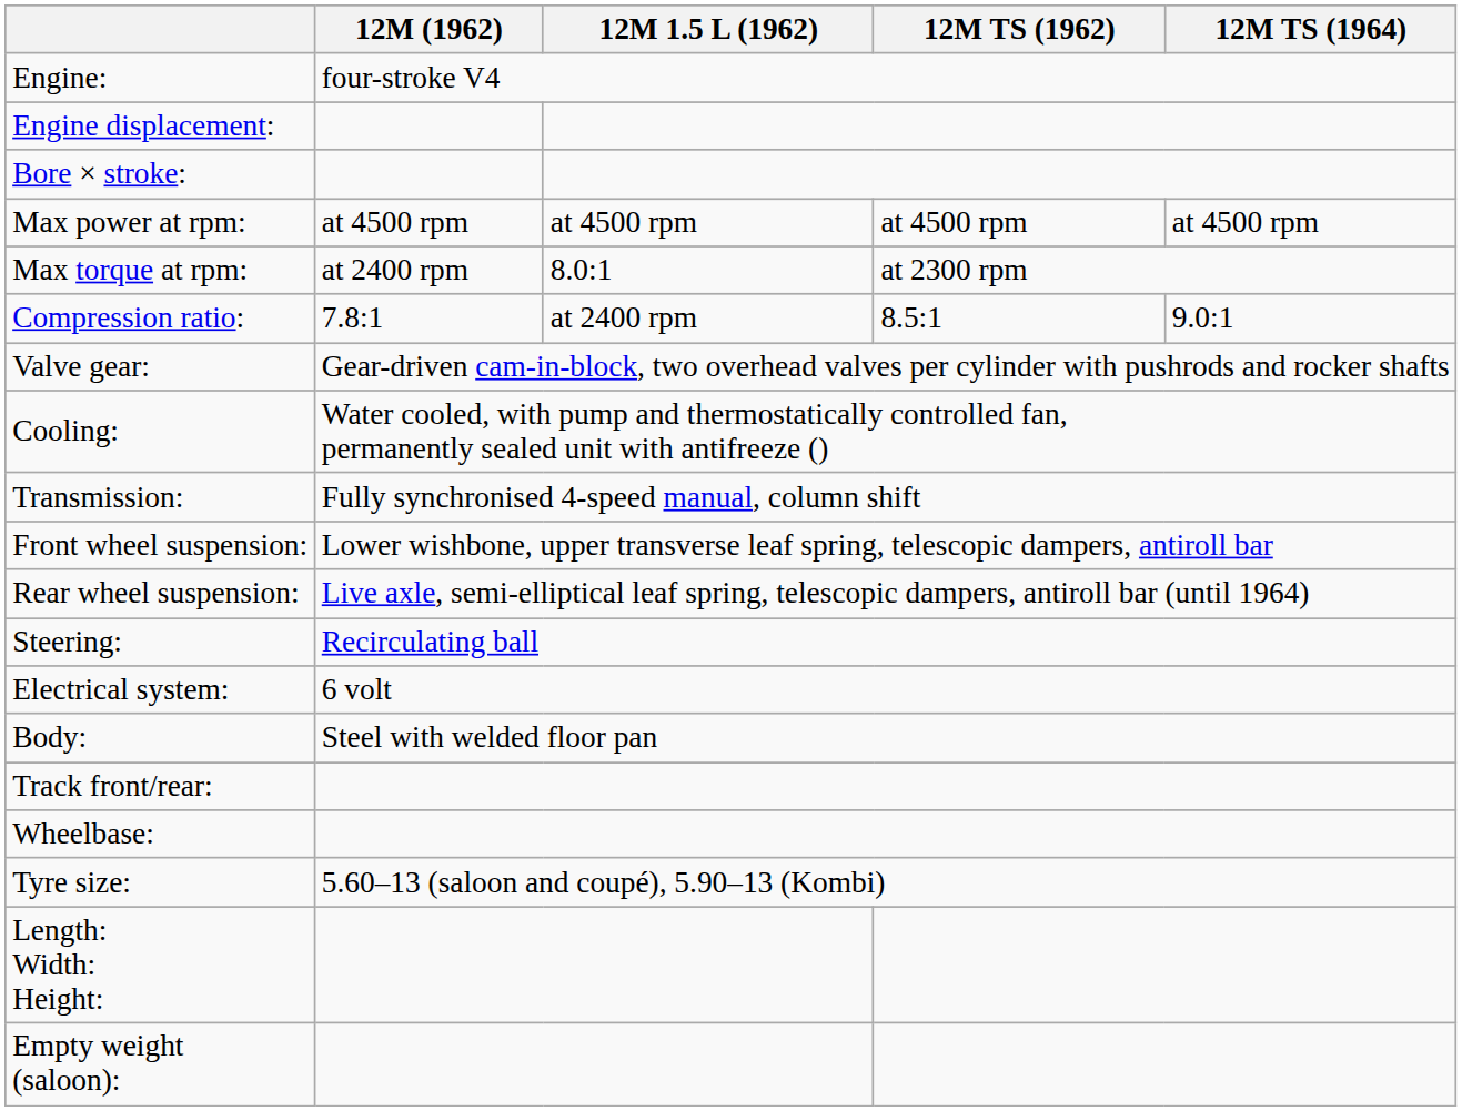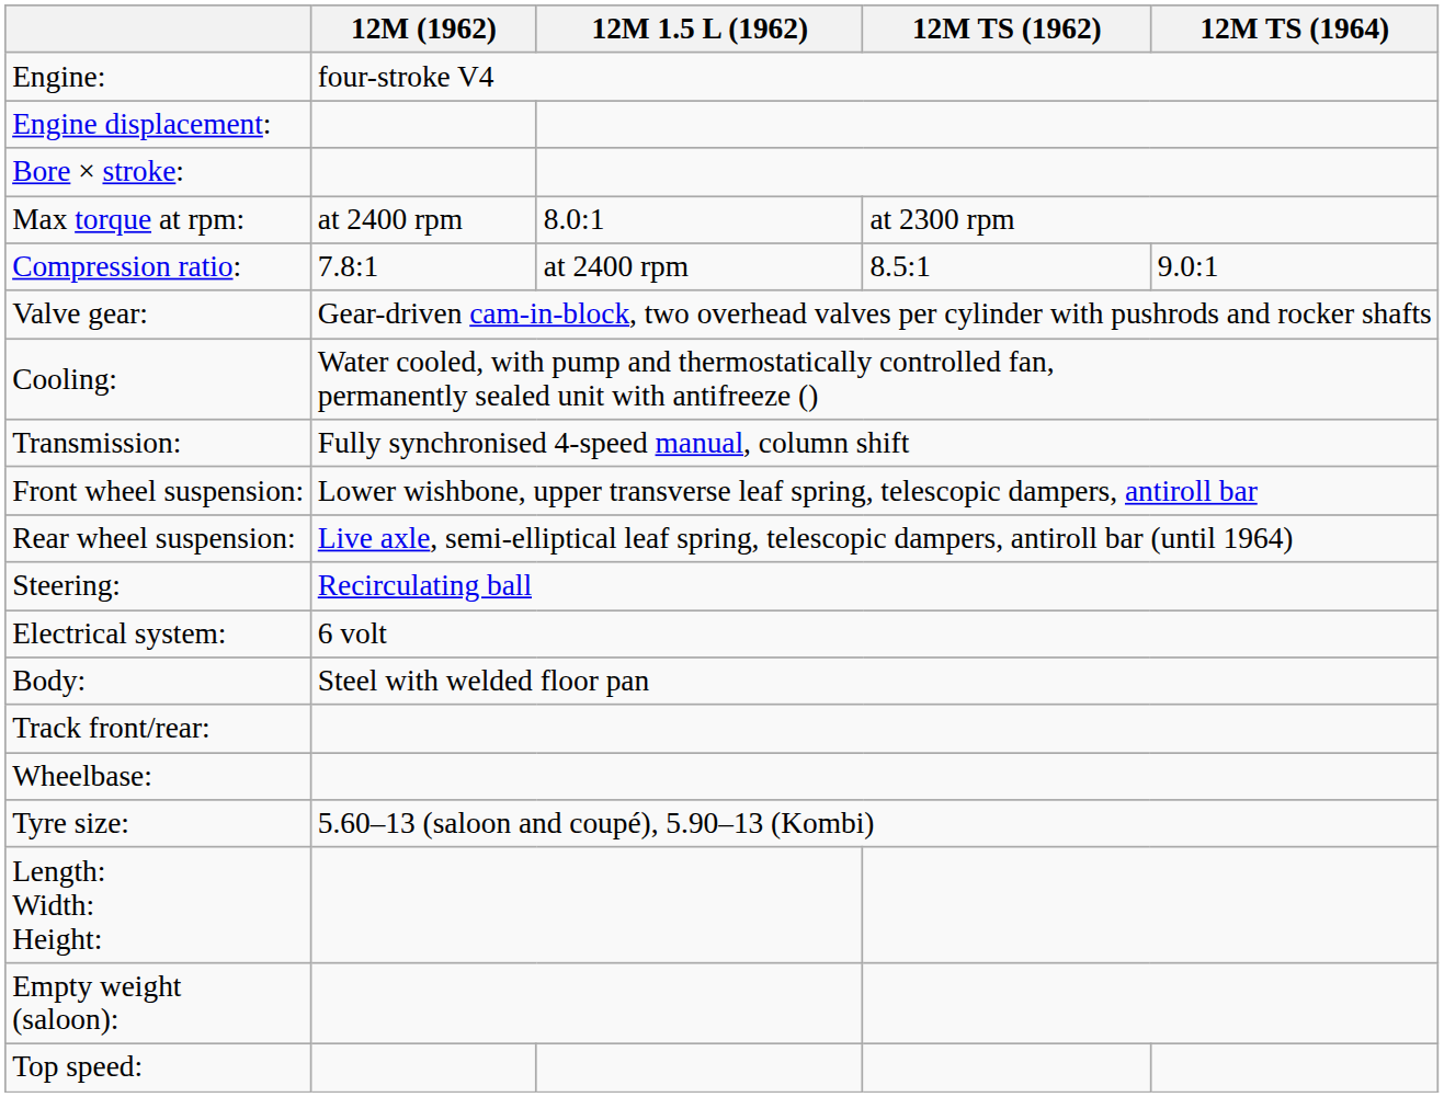 <table class="wikitable defaultcenter col1left">
 <tr>
 <th></th>
 <th>12M (1962)</th>
 <th>12M 1.5 L (1962)</th>
 <th>12M TS (1962)</th>
 <th>12M TS (1964)</th>
 </tr>
 <tr>
 <td>Engine:</td>
 <td colspan="4">four-stroke V4</td>
 </tr>
 <tr>
 <td><a href='#'>Engine displacement</a>:</td>
 <td></td>
 <td colspan="3"></td>
 </tr>
 <tr>
 <td><a href='#'>Bore</a> × <a href='#'>stroke</a>:</td>
 <td></td>
 <td colspan="3"></td>
-</tr>
-<tr>
-<td>Max power at rpm:</td>
-<td> at 4500 rpm</td>
-<td> at 4500 rpm</td>
-<td> at 4500 rpm</td>
-<td> at 4500 rpm</td>
 </tr>
 <tr>
 <td>Max <a href='#'>torque</a> at rpm:</td>
 <td> at 2400 rpm</td>
 <td>8.0:1</td>
 <td colspan="2"> at 2300 rpm</td>
 </tr>
 <tr>
 <td><a href='#'>Compression ratio</a>:</td>
 <td>7.8:1</td>
 <td> at 2400 rpm</td>
 <td>8.5:1</td>
 <td>9.0:1</td>
 </tr>
 <tr>
 <td>Valve gear:</td>
 <td colspan="4">Gear-driven <a href='#'>cam-in-block</a>, two overhead valves per cylinder with pushrods and rocker shafts</td>
 </tr>
 <tr>
 <td>Cooling:</td>
 <td colspan="4">Water cooled, with pump and thermostatically controlled fan,<br>permanently sealed unit with antifreeze ()</td>
 </tr>
 <tr>
 <td>Transmission:</td>
 <td colspan="4">Fully synchronised 4-speed <a href='#'>manual</a>, column shift</td>
 </tr>
 <tr>
 <td>Front wheel suspension:</td>
 <td colspan="4">Lower wishbone, upper transverse leaf spring, telescopic dampers, <a href='#'>antiroll bar</a></td>
 </tr>
 <tr>
 <td>Rear wheel suspension:</td>
 <td colspan="4"><a href='#'>Live axle</a>, semi-elliptical leaf spring, telescopic dampers, antiroll bar (until 1964)</td>
 </tr>
 <tr>
 <td>Steering:</td>
 <td colspan="4"><a href='#'>Recirculating ball</a></td>
 </tr>
 <tr>
 <td>Electrical system:</td>
 <td colspan="4">6 volt</td>
 </tr>
 <tr>
 <td>Body:</td>
 <td colspan="4">Steel with welded floor pan</td>
 </tr>
 <tr>
 <td>Track front/rear:</td>
 <td colspan="4"></td>
 </tr>
 <tr>
 <td>Wheelbase:</td>
 <td colspan="4"></td>
 </tr>
 <tr>
 <td>Tyre size:</td>
 <td colspan="4">5.60–13 (saloon and coupé), 5.90–13 (Kombi)</td>
 </tr>
 <tr>
 <td>Length:<br>Width:<br>Height:</td>
 <td colspan="2"><br><br></td>
 <td colspan="2"><br><br></td>
 </tr>
 <tr>
 <td>Empty weight<br>(saloon):</td>
 <td colspan="2"></td>
 <td colspan="2"></td>
 </tr>
+<tr>
+<td>Top speed:</td>
+<td></td>
+<td></td>
+<td></td>
+<td></td>
+</tr>
 </table>
